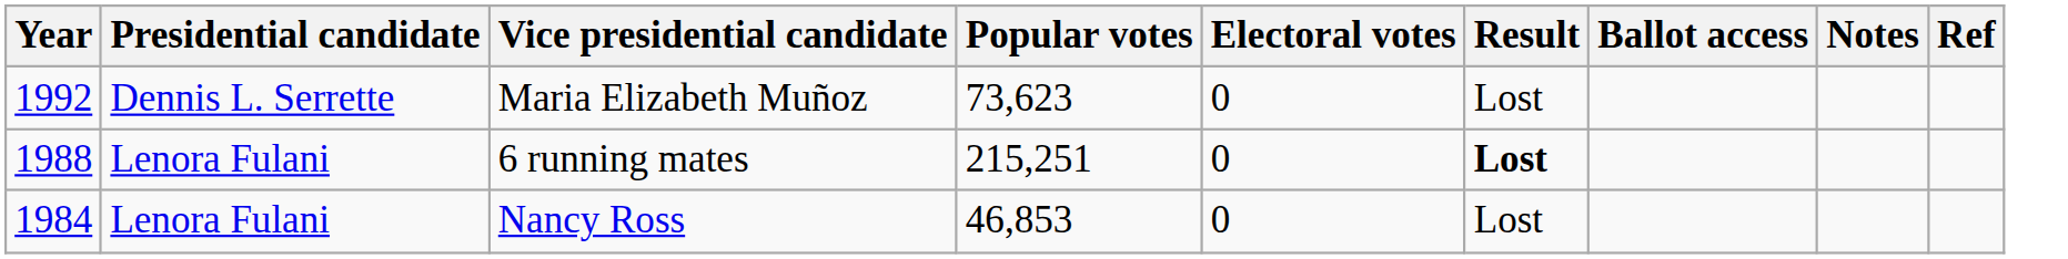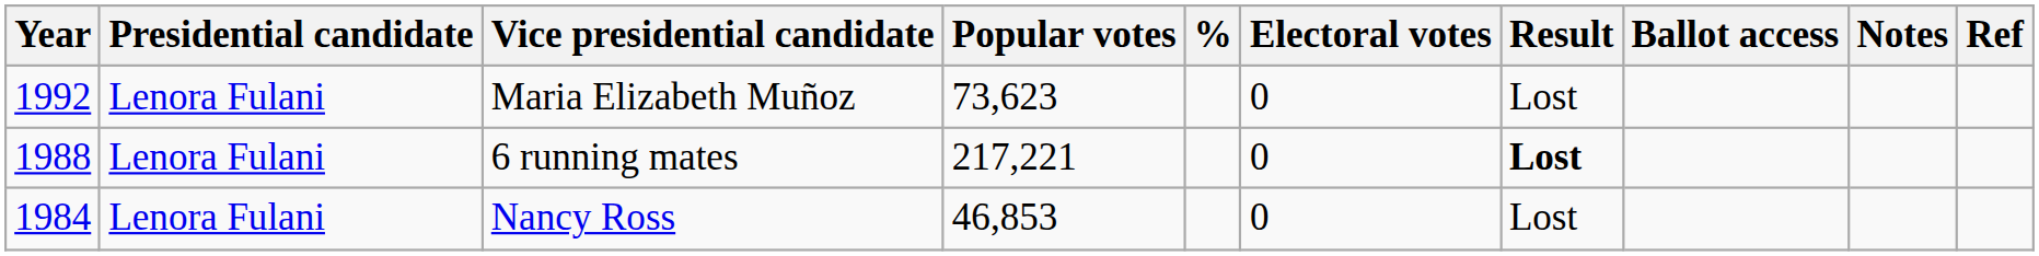 <table class="wikitable sortable" style="font-size:100%">
 <tr>
 <th>Year</th>
 <th>Presidential candidate</th>
 <th>Vice presidential candidate</th>
 <th>Popular votes</th>
+<th>%</th>
 <th>Electoral votes</th>
 <th>Result</th>
 <th>Ballot access</th>
 <th>Notes</th>
 <th>Ref</th>
 </tr>
 <tr>
 <td><a href='#'>1992</a></td>
-<td><a href='#'>Dennis L. Serrette</a></td>
+<td><a href='#'>Lenora Fulani</a></td>
 <td>Maria Elizabeth Muñoz</td>
 <td>73,623</td>
+<td></td>
 <td>0</td>
 <td> Lost</td>
 <td></td>
 <td></td>
 <td></td>
 </tr>
 <tr>
 <td><a href='#'>1988</a></td>
 <td><a href='#'>Lenora Fulani</a></td>
 <td>6 running mates</td>
-<td>215,251</td>
+<td>217,221</td>
+<td></td>
 <td>0</td>
 <td><strong> Lost</strong></td>
 <td></td>
 <td></td>
 <td></td>
 </tr>
 <tr>
 <td><a href='#'>1984</a></td>
 <td><a href='#'>Lenora Fulani</a></td>
 <td><a href='#'>Nancy Ross</a></td>
 <td>46,853</td>
+<td></td>
 <td>0</td>
 <td> Lost</td>
 <td></td>
 <td></td>
 <td></td>
 </tr>
 </table>
